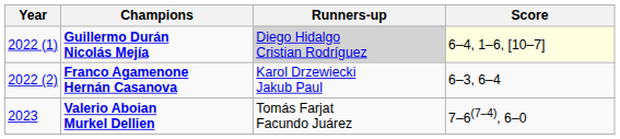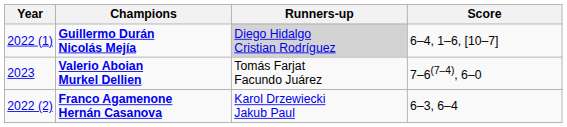 <table class="wikitable" style="font-size:90%">
 <tr>
 <th>Year</th>
 <th style="width:200px;">Champions</th>
 <th style="width:200px;">Runners-up</th>
 <th style="width:175px;">Score</th>
 </tr>
 <tr>
 <td><a href='#'>2022 (1)</a></td>
 <td> <strong><a href='#'>Guillermo Durán</a></strong><br> <strong><a href='#'>Nicolás Mejía</a></strong></td>
 <td style="background: lightgrey;"> <a href='#'>Diego Hidalgo</a><br> <a href='#'>Cristian Rodríguez</a></td>
-<td style="background: lightyellow;">6–4, 1–6, [10–7]</td>
+<td>6–4, 1–6, [10–7]</td>
+</tr>
+<tr>
+<td><a href='#'>2023</a></td>
+<td> <strong><a href='#'>Valerio Aboian</a></strong><br> <strong><a href='#'>Murkel Dellien</a></strong></td>
+<td> Tomás Farjat<br> Facundo Juárez</td>
+<td>7–6<sup>(7–4)</sup>, 6–0</td>
 </tr>
 <tr>
 <td><a href='#'>2022 (2)</a></td>
 <td> <strong><a href='#'>Franco Agamenone</a></strong><br> <strong><a href='#'>Hernán Casanova</a></strong></td>
 <td> <a href='#'>Karol Drzewiecki</a><br> <a href='#'>Jakub Paul</a></td>
 <td>6–3, 6–4</td>
 </tr>
-<tr>
-<td><a href='#'>2023</a></td>
-<td> <strong><a href='#'>Valerio Aboian</a></strong><br> <strong><a href='#'>Murkel Dellien</a></strong></td>
-<td> Tomás Farjat<br> Facundo Juárez</td>
-<td>7–6<sup>(7–4)</sup>, 6–0</td>
-</tr>
 </table>
